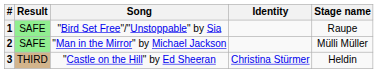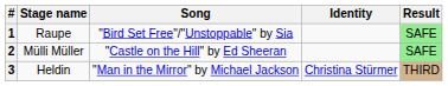 <table class="wikitable plainrowheaders" style="text-align: center;">
 <tr>
 <th>#</th>
-<th>Result</th>
+<th>Stage name</th>
 <th>Song</th>
 <th>Identity</th>
-<th>Stage name</th>
+<th>Result</th>
 </tr>
 <tr>
 <th>1</th>
-<td bgcolor=lightgreen>SAFE</td>
+<td>Raupe</td>
 <td>"<a href='#'>Bird Set Free</a>"/"<a href='#'>Unstoppable</a>" by <a href='#'>Sia</a></td>
 <td></td>
-<td>Raupe</td>
+<td bgcolor=lightgreen>SAFE</td>
 </tr>
 <tr>
 <th>2</th>
+<td>Mülli Müller</td>
+<td>"<a href='#'>Castle on the Hill</a>" by <a href='#'>Ed Sheeran</a></td>
+<td></td>
 <td bgcolor=lightgreen>SAFE</td>
-<td>"<a href='#'>Man in the Mirror</a>" by <a href='#'>Michael Jackson</a></td>
-<td></td>
-<td>Mülli Müller</td>
 </tr>
 <tr>
 <th>3</th>
+<td>Heldin</td>
+<td>"<a href='#'>Man in the Mirror</a>" by <a href='#'>Michael Jackson</a></td>
+<td><a href='#'>Christina Stürmer</a></td>
 <td bgcolor=tan>THIRD</td>
-<td>"<a href='#'>Castle on the Hill</a>" by <a href='#'>Ed Sheeran</a></td>
-<td><a href='#'>Christina Stürmer</a></td>
-<td>Heldin</td>
 </tr>
 </table>
